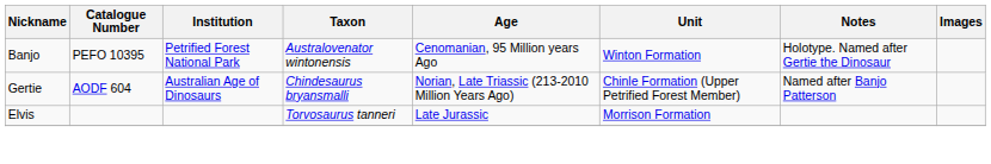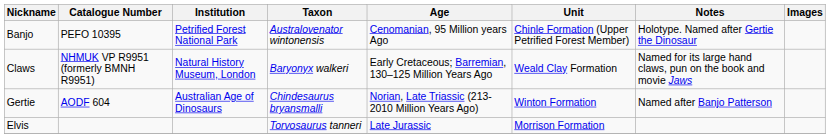 <table class="wikitable sortable" align="center" width="100%">
 <tr>
 <th>Nickname</th>
 <th>Catalogue Number</th>
 <th>Institution</th>
 <th>Taxon</th>
 <th>Age</th>
 <th>Unit</th>
 <th>Notes</th>
 <th>Images</th>
 </tr>
 <tr>
 <td>Banjo</td>
 <td>PEFO 10395</td>
 <td><a href='#'>Petrified Forest National Park</a></td>
 <td><em><a href='#'>Australovenator</a> wintonensis</em></td>
 <td><a href='#'>Cenomanian</a>, 95 Million years Ago</td>
-<td><a href='#'>Winton Formation</a></td>
+<td><a href='#'>Chinle Formation</a> (Upper Petrified Forest Member)</td>
 <td>Holotype. Named after <a href='#'>Gertie the Dinosaur</a></td>
+<td></td>
+</tr>
+<tr>
+<td>Claws</td>
+<td><a href='#'>NHMUK</a> VP R9951 (formerly BMNH R9951)</td>
+<td><a href='#'>Natural History Museum, London</a></td>
+<td><em><a href='#'>Baryonyx</a> walkeri</em></td>
+<td>Early Cretaceous; <a href='#'>Barremian</a>, 130–125 Million Years Ago</td>
+<td><a href='#'>Weald Clay</a> Formation</td>
+<td>Named for its large hand claws, pun on the book and movie <a href='#'><em>Jaws</em></a></td>
 <td></td>
 </tr>
 <tr>
 <td>Gertie</td>
 <td><a href='#'>AODF</a> 604</td>
 <td><a href='#'>Australian Age of Dinosaurs</a></td>
 <td><a href='#'><em>Chindesaurus bryansmalli</em></a></td>
 <td><a href='#'>Norian</a>, <a href='#'>Late Triassic</a> (213-2010 Million Years Ago)</td>
-<td><a href='#'>Chinle Formation</a> (Upper Petrified Forest Member)</td>
+<td><a href='#'>Winton Formation</a></td>
 <td>Named after <a href='#'>Banjo Patterson</a></td>
 <td></td>
 </tr>
 <tr>
 <td>Elvis</td>
 <td></td>
 <td></td>
 <td><em><a href='#'>Torvosaurus</a> tanneri</em></td>
 <td><a href='#'>Late Jurassic</a></td>
 <td><a href='#'>Morrison Formation</a></td>
 <td></td>
 <td></td>
 </tr>
 <tr>
 </tr>
 <tr>
 </tr>
 </table>
